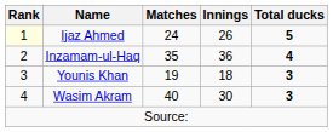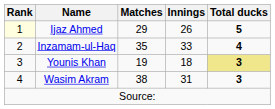 <table class="wikitable sortable" style="text-align:center">
 <tr>
 <th scope="col">Rank</th>
 <th scope="col">Name</th>
 <th scope="col">Matches</th>
 <th scope="col">Innings</th>
 <th scope="col">Total ducks</th>
 </tr>
 <tr>
 <td style="background: lightyellow;">1</td>
 <td><a href='#'>Ijaz Ahmed</a></td>
-<td>24</td>
+<td>29</td>
 <td>26</td>
 <td><strong>5</strong></td>
 </tr>
 <tr>
 <td>2</td>
 <td><a href='#'>Inzamam-ul-Haq</a></td>
 <td>35</td>
-<td>36</td>
+<td>33</td>
 <td><strong>4</strong></td>
 </tr>
 <tr>
 <td>3</td>
 <td><a href='#'>Younis Khan</a></td>
 <td>19</td>
 <td>18</td>
-<td><strong>3</strong></td>
+<td style="background: khaki;"><strong>3</strong></td>
 </tr>
 <tr>
 <td>4</td>
 <td><a href='#'>Wasim Akram</a></td>
-<td>40</td>
-<td>30</td>
+<td>38</td>
+<td>31</td>
 <td><strong>3</strong></td>
 </tr>
 <tr>
 <td colspan="5">Source:</td>
 </tr>
 </table>
